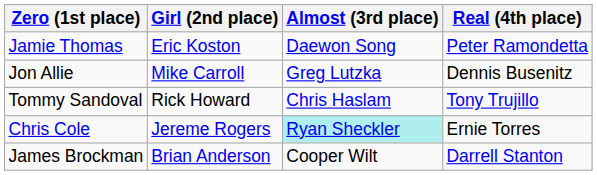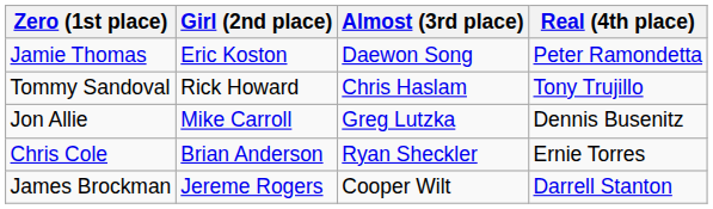 <table class="wikitable">
 <tr>
 <th><a href='#'>Zero</a> (1st place)</th>
 <th><a href='#'>Girl</a> (2nd place)</th>
 <th><a href='#'>Almost</a> (3rd place)</th>
 <th><a href='#'>Real</a> (4th place)</th>
 </tr>
 <tr>
 <td><a href='#'>Jamie Thomas</a></td>
 <td><a href='#'>Eric Koston</a></td>
 <td><a href='#'>Daewon Song</a></td>
 <td><a href='#'>Peter Ramondetta</a></td>
 </tr>
 <tr>
+<td>Tommy Sandoval</td>
+<td>Rick Howard</td>
+<td><a href='#'>Chris Haslam</a></td>
+<td><a href='#'>Tony Trujillo</a></td>
+</tr>
+<tr>
 <td>Jon Allie</td>
 <td><a href='#'>Mike Carroll</a></td>
 <td><a href='#'>Greg Lutzka</a></td>
 <td>Dennis Busenitz</td>
 </tr>
 <tr>
-<td>Tommy Sandoval</td>
-<td>Rick Howard</td>
-<td><a href='#'>Chris Haslam</a></td>
-<td><a href='#'>Tony Trujillo</a></td>
-</tr>
-<tr>
 <td><a href='#'>Chris Cole</a></td>
-<td><a href='#'>Jereme Rogers</a></td>
-<td style="background: paleturquoise;"><a href='#'>Ryan Sheckler</a></td>
+<td><a href='#'>Brian Anderson</a></td>
+<td><a href='#'>Ryan Sheckler</a></td>
 <td>Ernie Torres</td>
 </tr>
 <tr>
 <td>James Brockman</td>
-<td><a href='#'>Brian Anderson</a></td>
+<td><a href='#'>Jereme Rogers</a></td>
 <td>Cooper Wilt</td>
 <td><a href='#'>Darrell Stanton</a></td>
 </tr>
 </table>
